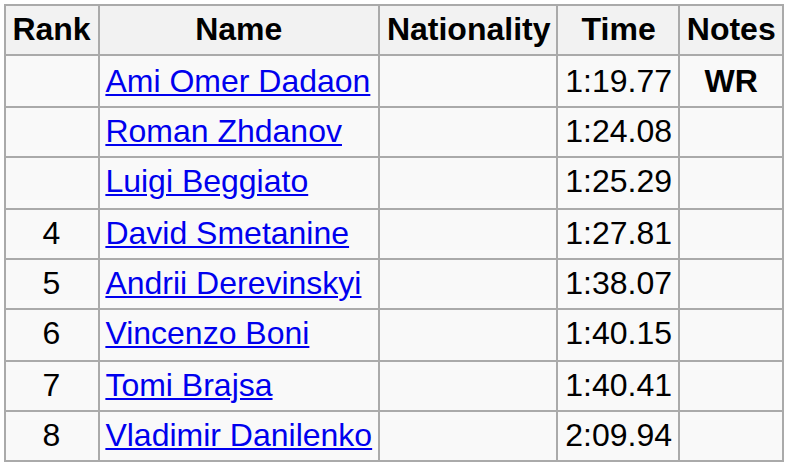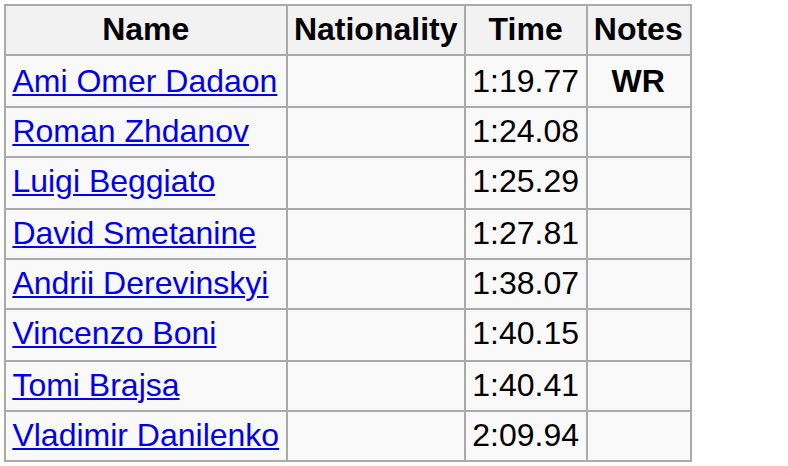 <table class="wikitable sortable" style="text-align:center">
 <tr>
-<th>Rank</th>
 <th>Name</th>
 <th>Nationality</th>
 <th>Time</th>
 <th>Notes</th>
 </tr>
 <tr>
-<td></td>
 <td align=left><a href='#'>Ami Omer Dadaon</a></td>
 <td align=left></td>
 <td>1:19.77</td>
 <td><strong>WR</strong></td>
 </tr>
 <tr>
-<td></td>
 <td align=left><a href='#'>Roman Zhdanov</a></td>
 <td align=left></td>
 <td>1:24.08</td>
 <td></td>
 </tr>
 <tr>
-<td></td>
 <td align=left><a href='#'>Luigi Beggiato</a></td>
 <td align=left></td>
 <td>1:25.29</td>
 <td></td>
 </tr>
 <tr>
-<td>4</td>
 <td align=left><a href='#'>David Smetanine</a></td>
 <td align=left></td>
 <td>1:27.81</td>
 <td></td>
 </tr>
 <tr>
-<td>5</td>
 <td align=left><a href='#'>Andrii Derevinskyi</a></td>
 <td align=left></td>
 <td>1:38.07</td>
 <td></td>
 </tr>
 <tr>
-<td>6</td>
 <td align=left><a href='#'>Vincenzo Boni</a></td>
 <td align=left></td>
 <td>1:40.15</td>
 <td></td>
 </tr>
 <tr>
-<td>7</td>
 <td align=left><a href='#'>Tomi Brajsa</a></td>
 <td align=left></td>
 <td>1:40.41</td>
 <td></td>
 </tr>
 <tr>
-<td>8</td>
 <td align=left><a href='#'>Vladimir Danilenko</a></td>
 <td align=left></td>
 <td>2:09.94</td>
 <td></td>
 </tr>
 </table>
